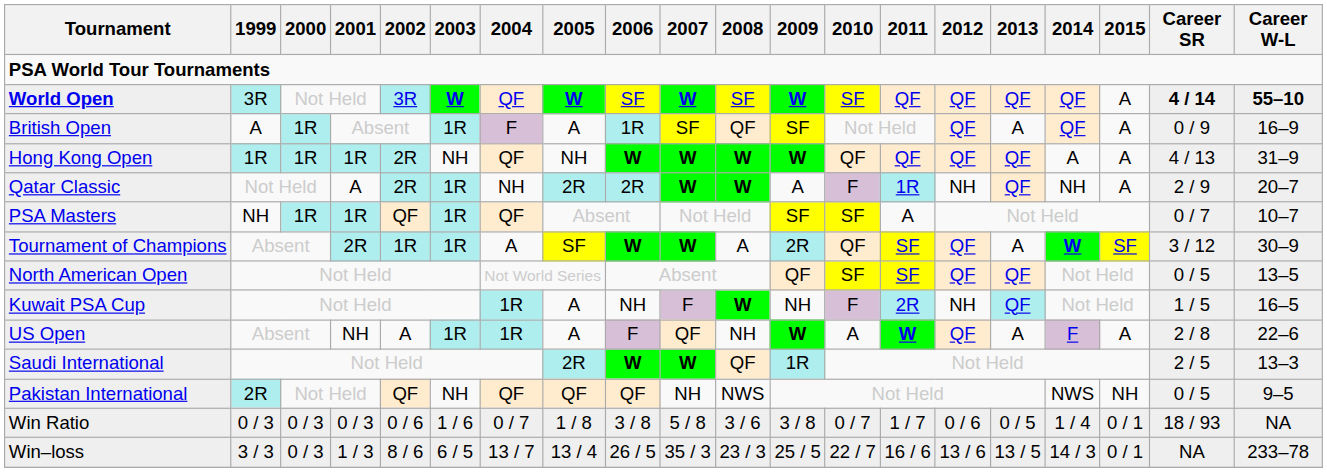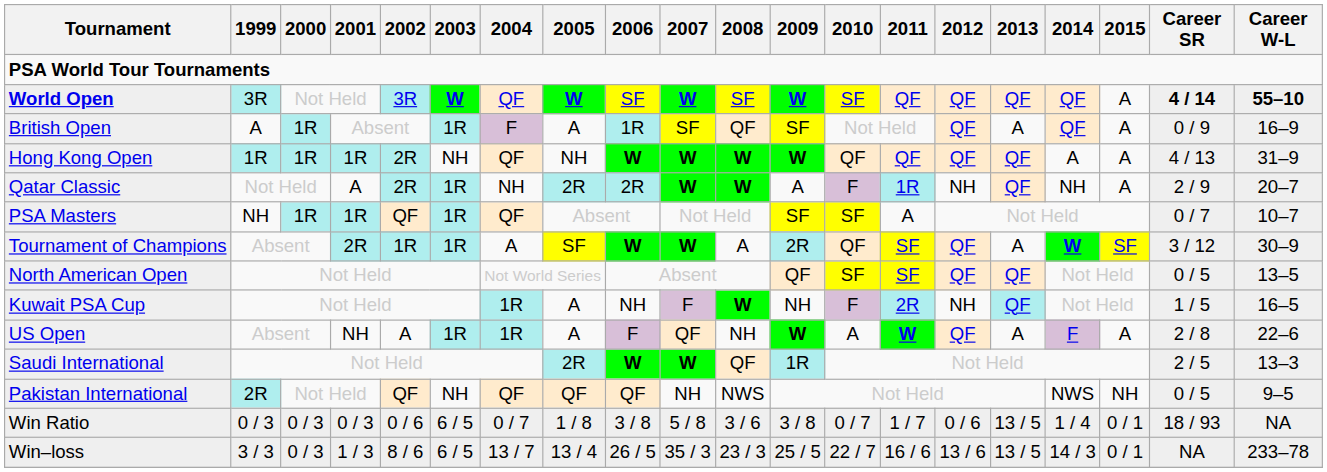 <table class="wikitable">
 <tr>
 <th>Tournament</th>
 <th>1999</th>
 <th>2000</th>
 <th>2001</th>
 <th>2002</th>
 <th>2003</th>
 <th>2004</th>
 <th>2005</th>
 <th>2006</th>
 <th>2007</th>
 <th>2008</th>
 <th>2009</th>
 <th>2010</th>
 <th>2011</th>
 <th>2012</th>
 <th>2013</th>
 <th>2014</th>
 <th>2015</th>
 <th width="65">Career SR</th>
 <th width="69">Career W-L</th>
 </tr>
 <tr>
 <td colspan="20"><strong>PSA World Tour Tournaments</strong></td>
 </tr>
 <tr>
 <td style="background:#EFEFEF;"><strong><a href='#'>World Open</a></strong></td>
 <td align="center" style="background:#afeeee;">3R</td>
 <td align="center" colspan="2" style="color:#cccccc;">Not Held</td>
 <td align="center" style="background:#afeeee;"><a href='#'>3R</a></td>
 <td align="center" style="background:#00ff00;"><strong><a href='#'>W</a></strong></td>
 <td align="center" style="background:#ffebcd;"><a href='#'>QF</a></td>
 <td align="center" style="background:#00ff00;"><strong><a href='#'>W</a></strong></td>
 <td align="center" style="background:yellow;"><a href='#'>SF</a></td>
 <td align="center" style="background:#00ff00;"><strong><a href='#'>W</a></strong></td>
 <td align="center" style="background:yellow;"><a href='#'>SF</a></td>
 <td align="center" style="background:#00ff00;"><strong><a href='#'>W</a></strong></td>
 <td align="center" style="background:yellow;"><a href='#'>SF</a></td>
 <td align="center" style="background:#ffebcd;"><a href='#'>QF</a></td>
 <td align="center" style="background:#ffebcd;"><a href='#'>QF</a></td>
 <td align="center" style="background:#ffebcd;"><a href='#'>QF</a></td>
 <td align="center" style="background:#ffebcd;"><a href='#'>QF</a></td>
 <td align="center">A</td>
 <td align="center" style="background:#EFEFEF;"><strong>4 / 14</strong></td>
 <td align="center" style="background:#EFEFEF;"><strong>55–10</strong></td>
 </tr>
 <tr>
 <td style="background:#EFEFEF;"><a href='#'>British Open</a></td>
 <td align="center">A</td>
 <td align="center" style="background:#afeeee;">1R</td>
 <td align="center" colspan="2" style="color:#cccccc;">Absent</td>
 <td align="center" style="background:#afeeee;">1R</td>
 <td align="center" style="background:#D8BFD8;">F</td>
 <td align="center">A</td>
 <td align="center" style="background:#afeeee;">1R</td>
 <td align="center" style="background:yellow;">SF</td>
 <td align="center" style="background:#ffebcd;">QF</td>
 <td align="center" style="background:yellow;">SF</td>
 <td align="center" colspan="2" style="color:#cccccc;">Not Held</td>
 <td align="center" style="background:#ffebcd;"><a href='#'>QF</a></td>
 <td align="center">A</td>
 <td align="center" style="background:#ffebcd;"><a href='#'>QF</a></td>
 <td align="center">A</td>
 <td align="center" style="background:#EFEFEF;">0 / 9</td>
 <td align="center" style="background:#EFEFEF;">16–9</td>
 </tr>
 <tr>
 <td style="background:#EFEFEF;"><a href='#'>Hong Kong Open</a></td>
 <td align="center" style="background:#afeeee;">1R</td>
 <td align="center" style="background:#afeeee;">1R</td>
 <td align="center" style="background:#afeeee;">1R</td>
 <td align="center" style="background:#afeeee;">2R</td>
 <td align="center">NH</td>
 <td align="center" style="background:#ffebcd;">QF</td>
 <td align="center">NH</td>
 <td align="center" style="background:#00ff00;"><strong>W</strong></td>
 <td align="center" style="background:#00ff00;"><strong>W</strong></td>
 <td align="center" style="background:#00ff00;"><strong>W</strong></td>
 <td align="center" style="background:#00ff00;"><strong>W</strong></td>
 <td align="center" style="background:#ffebcd;">QF</td>
 <td align="center" style="background:#ffebcd;"><a href='#'>QF</a></td>
 <td align="center" style="background:#ffebcd;"><a href='#'>QF</a></td>
 <td align="center" style="background:#ffebcd;"><a href='#'>QF</a></td>
 <td align="center">A</td>
 <td align="center">A</td>
 <td align="center" style="background:#EFEFEF;">4 / 13</td>
 <td align="center" style="background:#EFEFEF;">31–9</td>
 </tr>
 <tr>
 <td style="background:#EFEFEF;"><a href='#'>Qatar Classic</a></td>
 <td align="center" colspan="2" style="color:#cccccc;">Not Held</td>
 <td align="center">A</td>
 <td align="center" style="background:#afeeee;">2R</td>
 <td align="center" style="background:#afeeee;">1R</td>
 <td align="center">NH</td>
 <td align="center" style="background:#afeeee;">2R</td>
 <td align="center" style="background:#afeeee;">2R</td>
 <td align="center" style="background:#00ff00;"><strong>W</strong></td>
 <td align="center" style="background:#00ff00;"><strong>W</strong></td>
 <td align="center">A</td>
 <td align="center" style="background:#D8BFD8;">F</td>
 <td align="center" style="background:#afeeee;"><a href='#'>1R</a></td>
 <td align="center">NH</td>
 <td align="center" style="background:#ffebcd;"><a href='#'>QF</a></td>
 <td align="center">NH</td>
 <td align="center">A</td>
 <td align="center" style="background:#EFEFEF;">2 / 9</td>
 <td align="center" style="background:#EFEFEF;">20–7</td>
 </tr>
 <tr>
 <td style="background:#EFEFEF;"><a href='#'>PSA Masters</a></td>
 <td align="center">NH</td>
 <td align="center" style="background:#afeeee;">1R</td>
 <td align="center" style="background:#afeeee;">1R</td>
 <td align="center" style="background:#ffebcd;">QF</td>
 <td align="center" style="background:#afeeee;">1R</td>
 <td align="center" style="background:#ffebcd;">QF</td>
 <td align="center" colspan="2" style="color:#cccccc;">Absent</td>
 <td align="center" colspan="2" style="color:#cccccc;">Not Held</td>
 <td align="center" style="background:yellow;">SF</td>
 <td align="center" style="background:yellow;">SF</td>
 <td align="center">A</td>
 <td align="center" colspan="4" style="color:#cccccc;">Not Held</td>
 <td align="center" style="background:#EFEFEF;">0 / 7</td>
 <td align="center" style="background:#EFEFEF;">10–7</td>
 </tr>
 <tr>
 <td style="background:#EFEFEF;"><a href='#'>Tournament of Champions</a></td>
 <td align="center" colspan="2" style="color:#cccccc;">Absent</td>
 <td align="center" style="background:#afeeee;">2R</td>
 <td align="center" style="background:#afeeee;">1R</td>
 <td align="center" style="background:#afeeee;">1R</td>
 <td align="center">A</td>
 <td align="center" style="background:yellow;">SF</td>
 <td align="center" style="background:#00ff00;"><strong>W</strong></td>
 <td align="center" style="background:#00ff00;"><strong>W</strong></td>
 <td align="center">A</td>
 <td align="center" style="background:#afeeee;">2R</td>
 <td align="center" style="background:#ffebcd;">QF</td>
 <td align="center" style="background:yellow;"><a href='#'>SF</a></td>
 <td align="center" style="background:#ffebcd;"><a href='#'>QF</a></td>
 <td align="center">A</td>
 <td align="center" style="background:#00ff00;"><strong><a href='#'>W</a></strong></td>
 <td align="center" style="background:yellow;"><a href='#'>SF</a></td>
 <td align="center" style="background:#EFEFEF;">3 / 12</td>
 <td align="center" style="background:#EFEFEF;">30–9</td>
 </tr>
 <tr>
 <td style="background:#EFEFEF;"><a href='#'>North American Open</a></td>
 <td align="center" colspan="5" style="color:#cccccc;">Not Held</td>
 <td align="center" colspan="2" style="color:#cccccc;"><small>Not World Series</small></td>
 <td align="center" colspan="3" style="color:#cccccc;">Absent</td>
 <td align="center" style="background:#ffebcd;">QF</td>
 <td align="center" style="background:yellow;">SF</td>
 <td align="center" style="background:yellow;"><a href='#'>SF</a></td>
 <td align="center" style="background:#ffebcd;"><a href='#'>QF</a></td>
 <td align="center" style="background:#ffebcd;"><a href='#'>QF</a></td>
 <td align="center" colspan="2" style="color:#cccccc;">Not Held</td>
 <td align="center" style="background:#EFEFEF;">0 / 5</td>
 <td align="center" style="background:#EFEFEF;">13–5</td>
 </tr>
 <tr>
 <td style="background:#EFEFEF;"><a href='#'>Kuwait PSA Cup</a></td>
 <td align="center" colspan="5" style="color:#cccccc;">Not Held</td>
 <td align="center" style="background:#afeeee;">1R</td>
 <td align="center">A</td>
 <td align="center">NH</td>
 <td align="center" style="background:#D8BFD8;">F</td>
 <td align="center" style="background:#00ff00;"><strong>W</strong></td>
 <td align="center">NH</td>
 <td align="center" style="background:#D8BFD8;">F</td>
 <td align="center" style="background:#afeeee;"><a href='#'>2R</a></td>
 <td align="center">NH</td>
 <td align="center" style="background:#afeeee;"><a href='#'>QF</a></td>
 <td align="center" colspan="2" style="color:#cccccc;">Not Held</td>
 <td align="center" style="background:#EFEFEF;">1 / 5</td>
 <td align="center" style="background:#EFEFEF;">16–5</td>
 </tr>
 <tr>
 <td style="background:#EFEFEF;"><a href='#'>US Open</a></td>
 <td align="center" colspan="2" style="color:#cccccc;">Absent</td>
 <td align="center">NH</td>
 <td align="center">A</td>
 <td align="center" style="background:#afeeee;">1R</td>
 <td align="center" style="background:#afeeee;">1R</td>
 <td align="center">A</td>
 <td align="center" style="background:#D8BFD8;">F</td>
 <td align="center" style="background:#ffebcd;">QF</td>
 <td align="center">NH</td>
 <td align="center" style="background:#00ff00;"><strong>W</strong></td>
 <td align="center">A</td>
 <td align="center" style="background:#00ff00;"><strong><a href='#'>W</a></strong></td>
 <td align="center" style="background:#ffebcd;"><a href='#'>QF</a></td>
 <td align="center">A</td>
 <td align="center" style="background:#D8BFD8;"><a href='#'>F</a></td>
 <td align="center">A</td>
 <td align="center" style="background:#EFEFEF;">2 / 8</td>
 <td align="center" style="background:#EFEFEF;">22–6</td>
 </tr>
 <tr>
 <td style="background:#EFEFEF;"><a href='#'>Saudi International</a></td>
 <td align="center" colspan="6" style="color:#cccccc;">Not Held</td>
 <td align="center" style="background:#afeeee;">2R</td>
 <td align="center" style="background:#00ff00;"><strong>W</strong></td>
 <td align="center" style="background:#00ff00;"><strong>W</strong></td>
 <td align="center" style="background:#ffebcd;">QF</td>
 <td align="center" style="background:#afeeee;">1R</td>
 <td align="center" colspan="6" style="color:#cccccc;">Not Held</td>
 <td align="center" style="background:#EFEFEF;">2 / 5</td>
 <td align="center" style="background:#EFEFEF;">13–3</td>
 </tr>
 <tr>
 <td style="background:#EFEFEF;"><a href='#'>Pakistan International</a></td>
 <td align="center" style="background:#afeeee;">2R</td>
 <td align="center" colspan="2" style="color:#cccccc;">Not Held</td>
 <td align="center" style="background:#ffebcd;">QF</td>
 <td align="center">NH</td>
 <td align="center" style="background:#ffebcd;">QF</td>
 <td align="center" style="background:#ffebcd;">QF</td>
 <td align="center" style="background:#ffebcd;">QF</td>
 <td align="center">NH</td>
 <td align="center">NWS</td>
 <td align="center" colspan="5" style="color:#cccccc;">Not Held</td>
 <td align="center">NWS</td>
 <td align="center">NH</td>
 <td align="center" style="background:#EFEFEF;">0 / 5</td>
 <td align="center" style="background:#EFEFEF;">9–5</td>
 </tr>
 <tr>
 <td style="background:#EFEFEF;">Win Ratio</td>
 <td align="center" style="background:#EFEFEF;">0 / 3</td>
 <td align="center" style="background:#EFEFEF;">0 / 3</td>
 <td align="center" style="background:#EFEFEF;">0 / 3</td>
 <td align="center" style="background:#EFEFEF;">0 / 6</td>
-<td align="center" style="background:#EFEFEF;">1 / 6</td>
+<td align="center" style="background:#EFEFEF;">6 / 5</td>
 <td align="center" style="background:#EFEFEF;">0 / 7</td>
 <td align="center" style="background:#EFEFEF;">1 / 8</td>
 <td align="center" style="background:#EFEFEF;">3 / 8</td>
 <td align="center" style="background:#EFEFEF;">5 / 8</td>
 <td align="center" style="background:#EFEFEF;">3 / 6</td>
 <td align="center" style="background:#EFEFEF;">3 / 8</td>
 <td align="center" style="background:#EFEFEF;">0 / 7</td>
 <td align="center" style="background:#EFEFEF;">1 / 7</td>
 <td align="center" style="background:#EFEFEF;">0 / 6</td>
-<td align="center" style="background:#EFEFEF;">0 / 5</td>
+<td align="center" style="background:#EFEFEF;">13 / 5</td>
 <td align="center" style="background:#EFEFEF;">1 / 4</td>
 <td align="center" style="background:#EFEFEF;">0 / 1</td>
 <td align="center" style="background:#EFEFEF;">18 / 93</td>
 <td align="center" style="background:#EFEFEF;">NA</td>
 </tr>
 <tr>
 <td style="background:#EFEFEF;">Win–loss</td>
 <td align="center" style="background:#EFEFEF;">3 / 3</td>
 <td align="center" style="background:#EFEFEF;">0 / 3</td>
 <td align="center" style="background:#EFEFEF;">1 / 3</td>
 <td align="center" style="background:#EFEFEF;">8 / 6</td>
 <td align="center" style="background:#EFEFEF;">6 / 5</td>
 <td align="center" style="background:#EFEFEF;">13 / 7</td>
 <td align="center" style="background:#EFEFEF;">13 / 4</td>
 <td align="center" style="background:#EFEFEF;">26 / 5</td>
 <td align="center" style="background:#EFEFEF;">35 / 3</td>
 <td align="center" style="background:#EFEFEF;">23 / 3</td>
 <td align="center" style="background:#EFEFEF;">25 / 5</td>
 <td align="center" style="background:#EFEFEF;">22 / 7</td>
 <td align="center" style="background:#EFEFEF;">16 / 6</td>
 <td align="center" style="background:#EFEFEF;">13 / 6</td>
 <td align="center" style="background:#EFEFEF;">13 / 5</td>
 <td align="center" style="background:#EFEFEF;">14 / 3</td>
 <td align="center" style="background:#EFEFEF;">0 / 1</td>
 <td align="center" style="background:#EFEFEF;">NA</td>
 <td align="center" style="background:#EFEFEF;">233–78</td>
 </tr>
 <tr>
 </tr>
 </table>
